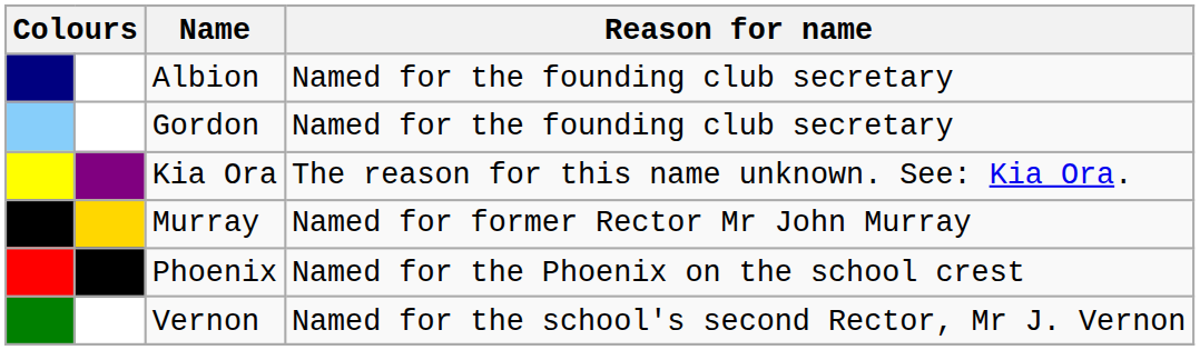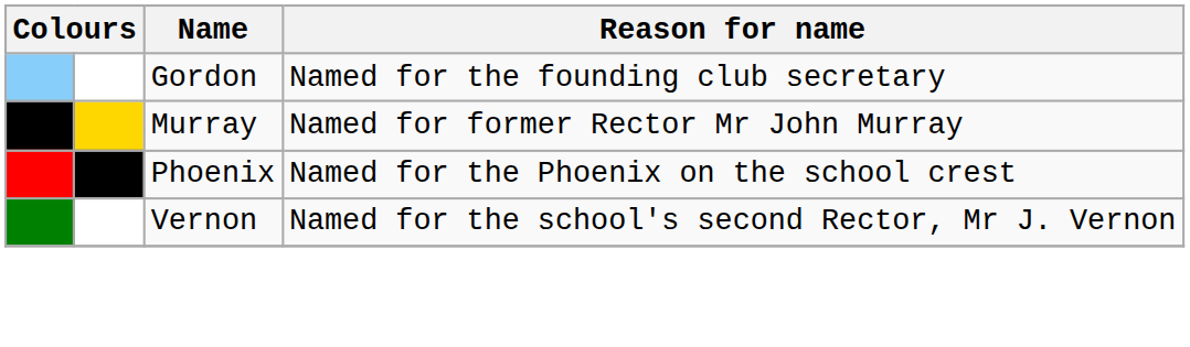 <table class="wikitable">
 <tr>
 <th colspan=2>Colours</th>
 <th>Name</th>
 <th>Reason for name</th>
 </tr>
 <tr>
-<td style="background:Navy;"></td>
-<td style="background:White"></td>
-<td>Albion</td>
-<td>Named for the founding club secretary</td>
-</tr>
-<tr>
 <td style="background:lightskyblue;"></td>
 <td style="background:White"></td>
 <td>Gordon</td>
 <td>Named for the founding club secretary</td>
-</tr>
-<tr>
-<td style="background:yellow;"></td>
-<td style="background:Purple"></td>
-<td>Kia Ora</td>
-<td>The reason for this name unknown. See: <a href='#'>Kia Ora</a>.</td>
 </tr>
 <tr>
 <td style="background:Black;"></td>
 <td style="background:Gold"></td>
 <td>Murray</td>
 <td>Named for former Rector Mr John Murray</td>
 </tr>
 <tr>
 <td style="background:Red;"></td>
 <td style="background:Black"></td>
 <td>Phoenix</td>
 <td>Named for the Phoenix on the school crest</td>
 </tr>
 <tr>
 <td style="background:green;"></td>
 <td style="background:White"></td>
 <td>Vernon</td>
 <td>Named for the school's second Rector, Mr J. Vernon</td>
 </tr>
 <tr>
 </tr>
 </table>
